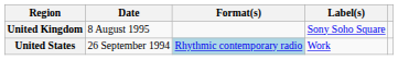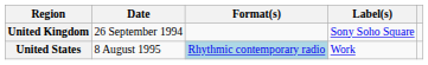 <table class="wikitable plainrowheaders">
 <tr>
 <th scope="col">Region</th>
 <th scope="col">Date</th>
 <th scope="col">Format(s)</th>
 <th scope="col">Label(s)</th>
 <th scope="col"></th>
 </tr>
 <tr>
 <th scope="row">United Kingdom</th>
-<td>8 August 1995</td>
+<td>26 September 1994</td>
 <td></td>
 <td><a href='#'>Sony Soho Square</a></td>
 <td></td>
 </tr>
 <tr>
 <th scope="row">United States</th>
-<td>26 September 1994</td>
+<td>8 August 1995</td>
 <td style="background: lightblue;"><a href='#'>Rhythmic contemporary radio</a></td>
 <td><a href='#'>Work</a></td>
 <td></td>
 </tr>
 </table>
